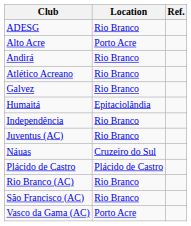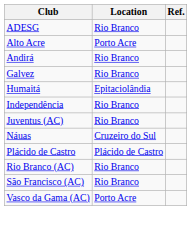 <table class="wikitable sortable">
 <tr>
 <th>Club</th>
 <th>Location</th>
 <th>Ref.</th>
 </tr>
 <tr>
 <td><a href='#'>ADESG</a></td>
 <td><a href='#'>Rio Branco</a></td>
 <td></td>
 </tr>
 <tr>
 <td><a href='#'>Alto Acre</a></td>
 <td><a href='#'>Porto Acre</a></td>
 <td></td>
 </tr>
 <tr>
 <td><a href='#'>Andirá</a></td>
-<td><a href='#'>Rio Branco</a></td>
-<td></td>
-</tr>
-<tr>
-<td><a href='#'>Atlético Acreano</a></td>
 <td><a href='#'>Rio Branco</a></td>
 <td></td>
 </tr>
 <tr>
 <td><a href='#'>Galvez</a></td>
 <td><a href='#'>Rio Branco</a></td>
 <td></td>
 </tr>
 <tr>
 <td><a href='#'>Humaitá</a></td>
 <td><a href='#'>Epitaciolândia</a></td>
 <td></td>
 </tr>
 <tr>
 <td><a href='#'>Independência</a></td>
 <td><a href='#'>Rio Branco</a></td>
 <td></td>
 </tr>
 <tr>
 <td><a href='#'>Juventus (AC)</a></td>
 <td><a href='#'>Rio Branco</a></td>
 <td></td>
 </tr>
 <tr>
 <td><a href='#'>Náuas</a></td>
 <td><a href='#'>Cruzeiro do Sul</a></td>
 <td></td>
 </tr>
 <tr>
 <td><a href='#'>Plácido de Castro</a></td>
 <td><a href='#'>Plácido de Castro</a></td>
 <td></td>
 </tr>
 <tr>
 <td><a href='#'>Rio Branco (AC)</a></td>
 <td><a href='#'>Rio Branco</a></td>
 <td></td>
 </tr>
 <tr>
 <td><a href='#'>São Francisco (AC)</a></td>
 <td><a href='#'>Rio Branco</a></td>
 <td></td>
 </tr>
 <tr>
 <td><a href='#'>Vasco da Gama (AC)</a></td>
 <td><a href='#'>Porto Acre</a></td>
 <td></td>
 </tr>
 </table>
